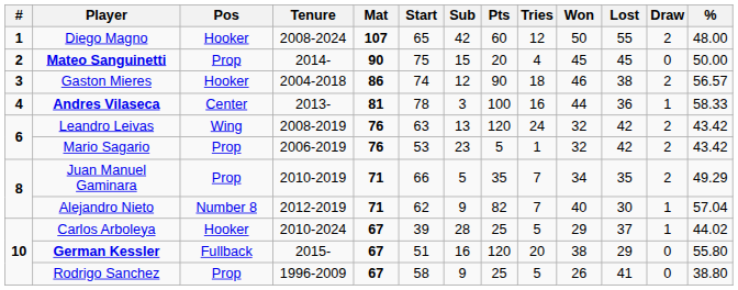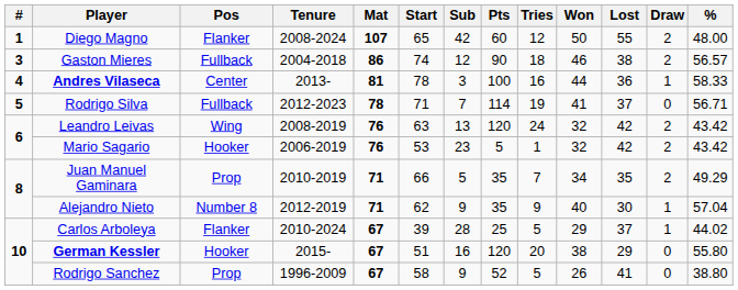 <table class="wikitable" style="font-size:100%; text-align:center;">
 <tr>
 <th style="width:25px;">#</th>
 <th style="width:162px;">Player</th>
 <th style="width:100px;">Pos</th>
 <th style="width:85px;">Tenure</th>
 <th style="width:45px;">Mat</th>
 <th style="width:45px;">Start</th>
 <th style="width:35px;">Sub</th>
 <th style="width:35px;">Pts</th>
 <th style="width:35px;">Tries</th>
 <th style="width:45px;">Won</th>
 <th style="width:45px;">Lost</th>
 <th style="width:35px;">Draw</th>
 <th style="width:45px;">%</th>
 </tr>
 <tr>
 <td><strong>1</strong></td>
 <td><a href='#'>Diego Magno</a></td>
-<td><a href='#'>Hooker</a></td>
+<td><a href='#'>Flanker</a></td>
 <td>2008-2024</td>
 <td><strong>107</strong></td>
 <td>65</td>
 <td>42</td>
 <td>60</td>
 <td>12</td>
 <td>50</td>
 <td>55</td>
 <td>2</td>
 <td>48.00</td>
 </tr>
 <tr>
-<td><strong>2</strong></td>
-<td><strong><a href='#'>Mateo Sanguinetti</a></strong></td>
-<td><a href='#'>Prop</a></td>
-<td>2014-</td>
-<td><strong>90</strong></td>
-<td>75</td>
-<td>15</td>
-<td>20</td>
-<td>4</td>
-<td>45</td>
-<td>45</td>
-<td>0</td>
-<td>50.00</td>
-</tr>
-<tr>
 <td><strong>3</strong></td>
 <td><a href='#'>Gaston Mieres</a></td>
-<td><a href='#'>Hooker</a></td>
+<td><a href='#'>Fullback</a></td>
 <td>2004-2018</td>
 <td><strong>86</strong></td>
 <td>74</td>
 <td>12</td>
 <td>90</td>
 <td>18</td>
 <td>46</td>
 <td>38</td>
 <td>2</td>
 <td>56.57</td>
 </tr>
 <tr>
 <td><strong>4</strong></td>
 <td><strong><a href='#'>Andres Vilaseca</a></strong></td>
 <td><a href='#'>Center</a></td>
 <td>2013-</td>
 <td><strong>81</strong></td>
 <td>78</td>
 <td>3</td>
 <td>100</td>
 <td>16</td>
 <td>44</td>
 <td>36</td>
 <td>1</td>
 <td>58.33</td>
 </tr>
 <tr>
+<td><strong>5</strong></td>
+<td><a href='#'>Rodrigo Silva</a></td>
+<td><a href='#'>Fullback</a></td>
+<td>2012-2023</td>
+<td><strong>78</strong></td>
+<td>71</td>
+<td>7</td>
+<td>114</td>
+<td>19</td>
+<td>41</td>
+<td>37</td>
+<td>0</td>
+<td>56.71</td>
+</tr>
+<tr>
 <td rowspan=2><strong>6</strong></td>
 <td><a href='#'>Leandro Leivas</a></td>
 <td><a href='#'>Wing</a></td>
 <td>2008-2019</td>
 <td><strong>76</strong></td>
 <td>63</td>
 <td>13</td>
 <td>120</td>
 <td>24</td>
 <td>32</td>
 <td>42</td>
 <td>2</td>
 <td>43.42</td>
 </tr>
 <tr>
 <td><a href='#'>Mario Sagario</a></td>
-<td><a href='#'>Prop</a></td>
+<td><a href='#'>Hooker</a></td>
 <td>2006-2019</td>
 <td><strong>76</strong></td>
 <td>53</td>
 <td>23</td>
 <td>5</td>
 <td>1</td>
 <td>32</td>
 <td>42</td>
 <td>2</td>
 <td>43.42</td>
 </tr>
 <tr>
 <td rowspan=2><strong>8</strong></td>
 <td><a href='#'>Juan Manuel Gaminara</a></td>
 <td><a href='#'>Prop</a></td>
 <td>2010-2019</td>
 <td><strong>71</strong></td>
 <td>66</td>
 <td>5</td>
 <td>35</td>
 <td>7</td>
 <td>34</td>
 <td>35</td>
 <td>2</td>
 <td>49.29</td>
 </tr>
 <tr>
 <td><a href='#'>Alejandro Nieto</a></td>
 <td><a href='#'>Number 8</a></td>
 <td>2012-2019</td>
 <td><strong>71</strong></td>
 <td>62</td>
 <td>9</td>
-<td>82</td>
-<td>7</td>
+<td>35</td>
+<td>9</td>
 <td>40</td>
 <td>30</td>
 <td>1</td>
 <td>57.04</td>
 </tr>
 <tr>
 <td rowspan=3><strong>10</strong></td>
 <td><a href='#'>Carlos Arboleya</a></td>
-<td><a href='#'>Hooker</a></td>
+<td><a href='#'>Flanker</a></td>
 <td>2010-2024</td>
 <td><strong>67</strong></td>
 <td>39</td>
 <td>28</td>
 <td>25</td>
 <td>5</td>
 <td>29</td>
 <td>37</td>
 <td>1</td>
 <td>44.02</td>
 </tr>
 <tr>
 <td><strong><a href='#'>German Kessler</a></strong></td>
-<td><a href='#'>Fullback</a></td>
+<td><a href='#'>Hooker</a></td>
 <td>2015-</td>
 <td><strong>67</strong></td>
 <td>51</td>
 <td>16</td>
 <td>120</td>
 <td>20</td>
 <td>38</td>
 <td>29</td>
 <td>0</td>
 <td>55.80</td>
 </tr>
 <tr>
 <td><a href='#'>Rodrigo Sanchez</a></td>
 <td><a href='#'>Prop</a></td>
 <td>1996-2009</td>
 <td><strong>67</strong></td>
 <td>58</td>
 <td>9</td>
-<td>25</td>
+<td>52</td>
 <td>5</td>
 <td>26</td>
 <td>41</td>
 <td>0</td>
 <td>38.80</td>
 </tr>
 </table>
